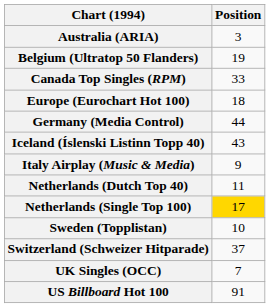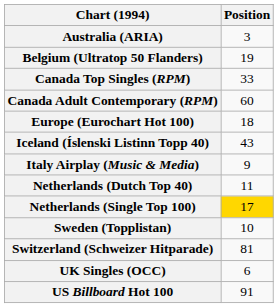 <table class="wikitable sortable plainrowheaders" style="text-align:center">
 <tr>
 <th scope="col">Chart (1994)</th>
 <th scope="col">Position</th>
 </tr>
 <tr>
 <th scope="row">Australia (ARIA)</th>
 <td>3</td>
 </tr>
 <tr>
 <th scope="row">Belgium (Ultratop 50 Flanders)</th>
 <td>19</td>
 </tr>
 <tr>
 <th scope="row">Canada Top Singles (<em>RPM</em>)</th>
 <td>33</td>
 </tr>
 <tr>
+<th scope="row">Canada Adult Contemporary (<em>RPM</em>)</th>
+<td>60</td>
+</tr>
+<tr>
 <th scope="row">Europe (Eurochart Hot 100)</th>
 <td>18</td>
-</tr>
-<tr>
-<th scope="row">Germany (Media Control)</th>
-<td>44</td>
 </tr>
 <tr>
 <th scope="row">Iceland (Íslenski Listinn Topp 40)</th>
 <td>43</td>
 </tr>
 <tr>
 <th scope="row">Italy Airplay (<em>Music & Media</em>)</th>
 <td>9</td>
 </tr>
 <tr>
 <th scope="row">Netherlands (Dutch Top 40)</th>
 <td>11</td>
 </tr>
 <tr>
 <th scope="row">Netherlands (Single Top 100)</th>
 <td style="background: gold;">17</td>
 </tr>
 <tr>
 <th scope="row">Sweden (Topplistan)</th>
 <td>10</td>
 </tr>
 <tr>
 <th scope="row">Switzerland (Schweizer Hitparade)</th>
-<td>37</td>
+<td>81</td>
 </tr>
 <tr>
 <th scope="row">UK Singles (OCC)</th>
-<td>7</td>
+<td>6</td>
 </tr>
 <tr>
 <th scope="row">US <em>Billboard</em> Hot 100</th>
 <td>91</td>
 </tr>
 </table>
